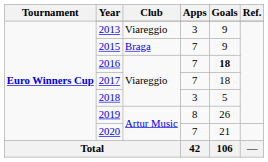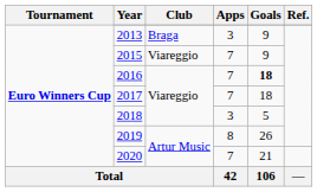 <table class="wikitable" style="text-align:center;">
 <tr>
 <th>Tournament</th>
 <th>Year</th>
 <th>Club</th>
 <th>Apps</th>
 <th>Goals</th>
 <th>Ref.</th>
 </tr>
 <tr>
 <td rowspan="8"><strong><a href='#'>Euro Winners Cup</a></strong></td>
 </tr>
 <tr>
 <td> <a href='#'>2013</a></td>
-<td align=left> Viareggio</td>
+<td align=left> <a href='#'>Braga</a></td>
 <td>3</td>
 <td>9</td>
 <td rowspan=6></td>
 </tr>
 <tr>
 <td> <a href='#'>2015</a></td>
-<td align=left> <a href='#'>Braga</a></td>
+<td align=left> Viareggio</td>
 <td>7</td>
 <td>9</td>
 </tr>
 <tr>
 <td> <a href='#'>2016</a></td>
 <td align=left rowspan=3> Viareggio</td>
 <td>7</td>
 <td><strong>18</strong></td>
 </tr>
 <tr>
 <td> <a href='#'>2017</a></td>
 <td>7</td>
 <td>18</td>
 </tr>
 <tr>
 <td> <a href='#'>2018</a></td>
 <td>3</td>
 <td>5</td>
 </tr>
 <tr>
 <td> <a href='#'>2019</a></td>
 <td align=left rowspan=2> <a href='#'>Artur Music</a></td>
 <td>8</td>
 <td>26</td>
 </tr>
 <tr>
 <td> <a href='#'>2020</a></td>
 <td>7</td>
 <td>21</td>
 <td></td>
 </tr>
 <tr>
 <th colspan=3>Total</th>
 <th>42</th>
 <th>106</th>
 <th>—</th>
 </tr>
 </table>
